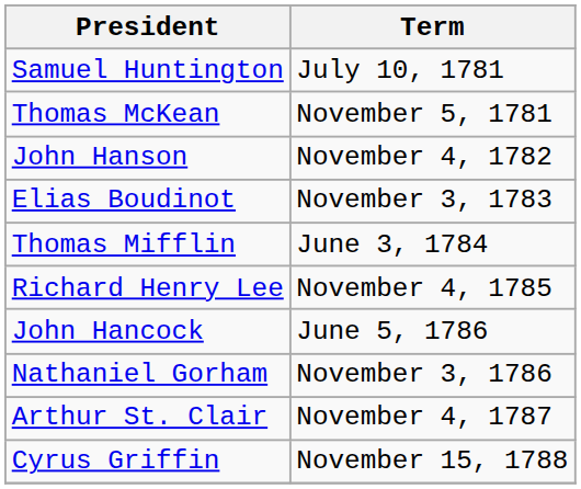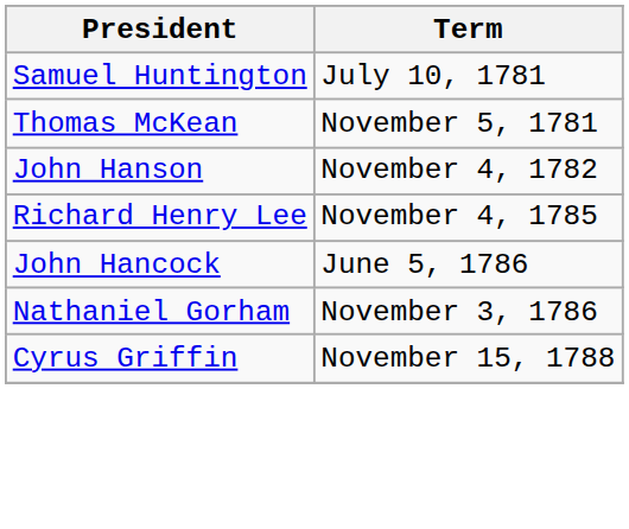 <table class="wikitable sortable">
 <tr>
 <th>President</th>
 <th>Term</th>
 </tr>
 <tr>
 <td data-sort-value="Huntington, Samuel"><a href='#'>Samuel Huntington</a></td>
 <td>July 10, 1781</td>
 </tr>
 <tr>
 <td data-sort-value="McKean, Thomas"><a href='#'>Thomas McKean</a></td>
 <td>November 5, 1781</td>
 </tr>
 <tr>
 <td data-sort-value="Hanson, John"><a href='#'>John Hanson</a></td>
 <td>November 4, 1782</td>
 </tr>
 <tr>
-<td data-sort-value="Boudinot, Elias"><a href='#'>Elias Boudinot</a></td>
-<td>November 3, 1783</td>
-</tr>
-<tr>
-<td data-sort-value="Mifflin, Thomas"><a href='#'>Thomas Mifflin</a></td>
-<td>June 3, 1784</td>
-</tr>
-<tr>
 <td data-sort-value="Lee, Richard"><a href='#'>Richard Henry Lee</a></td>
 <td>November 4, 1785</td>
 </tr>
 <tr>
 <td data-sort-value="Hancock, John"><a href='#'>John Hancock</a></td>
 <td>June 5, 1786</td>
 </tr>
 <tr>
 <td data-sort-value="Gorham, Nathaniel"><a href='#'>Nathaniel Gorham</a></td>
 <td>November 3, 1786</td>
 </tr>
 <tr>
-<td data-sort-value="StClair, Arthur"><a href='#'>Arthur St. Clair</a></td>
-<td>November 4, 1787</td>
-</tr>
-<tr>
 <td data-sort-value="Griffin, Cyrus"><a href='#'>Cyrus Griffin</a></td>
 <td>November 15, 1788</td>
 </tr>
 <tr>
 </tr>
 </table>
